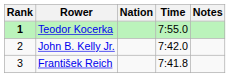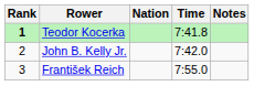 <table class="wikitable sortable" style="text-align:center">
 <tr>
 <th>Rank</th>
 <th>Rower</th>
 <th>Nation</th>
 <th>Time</th>
 <th>Notes</th>
 </tr>
 <tr bgcolor=bbf3bb>
 <td><strong>1</strong></td>
 <td align=left><a href='#'>Teodor Kocerka</a></td>
 <td align=left></td>
-<td>7:55.0</td>
+<td>7:41.8</td>
 <td></td>
 </tr>
 <tr>
 <td>2</td>
 <td align=left><a href='#'>John B. Kelly Jr.</a></td>
 <td align=left></td>
 <td>7:42.0</td>
 <td></td>
 </tr>
 <tr>
 <td>3</td>
 <td align=left><a href='#'>František Reich</a></td>
 <td align=left></td>
-<td>7:41.8</td>
+<td>7:55.0</td>
 <td></td>
 </tr>
 </table>
